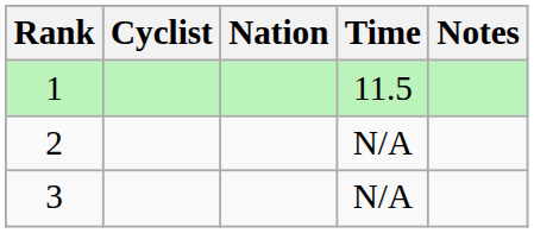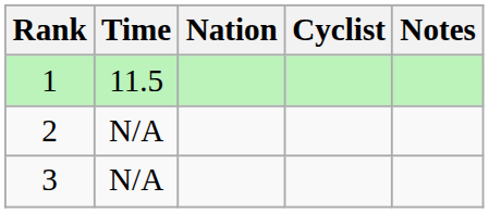 <table class="wikitable sortable" style="text-align:center">
 <tr>
 <th>Rank</th>
+<th>Time</th>
+<th>Nation</th>
 <th>Cyclist</th>
-<th>Nation</th>
-<th>Time</th>
 <th>Notes</th>
 </tr>
 <tr bgcolor=bbf3bb>
 <td>1</td>
+<td>11.5</td>
 <td align=left></td>
 <td align=left></td>
-<td>11.5</td>
 <td></td>
 </tr>
 <tr>
 <td>2</td>
+<td>N/A</td>
 <td align=left></td>
 <td align=left></td>
-<td>N/A</td>
 <td></td>
 </tr>
 <tr>
 <td>3</td>
+<td>N/A</td>
 <td align=left></td>
 <td align=left></td>
-<td>N/A</td>
 <td></td>
 </tr>
 </table>
